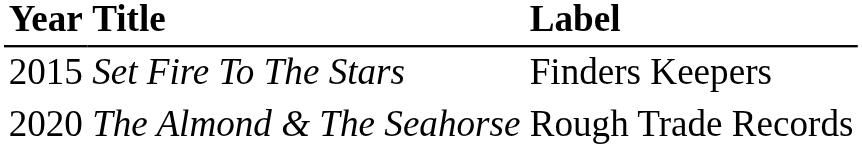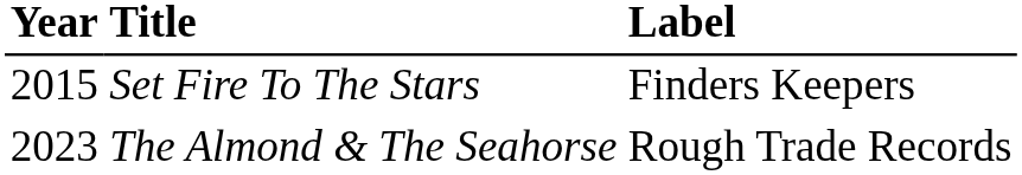 <table border=0 cellpadding=2 style="border-collapse:collapse;">
 <tr style="border-bottom:1px solid black;">
 <th align=left>Year</th>
 <th align=left>Title</th>
 <th align=left>Label</th>
 </tr>
 <tr>
 <td>2015</td>
 <td><em>Set Fire To The Stars</em></td>
 <td>Finders Keepers</td>
 </tr>
 <tr>
-<td>2020</td>
+<td>2023</td>
 <td><em>The Almond & The Seahorse</em></td>
 <td>Rough Trade Records</td>
 </tr>
 </table>
